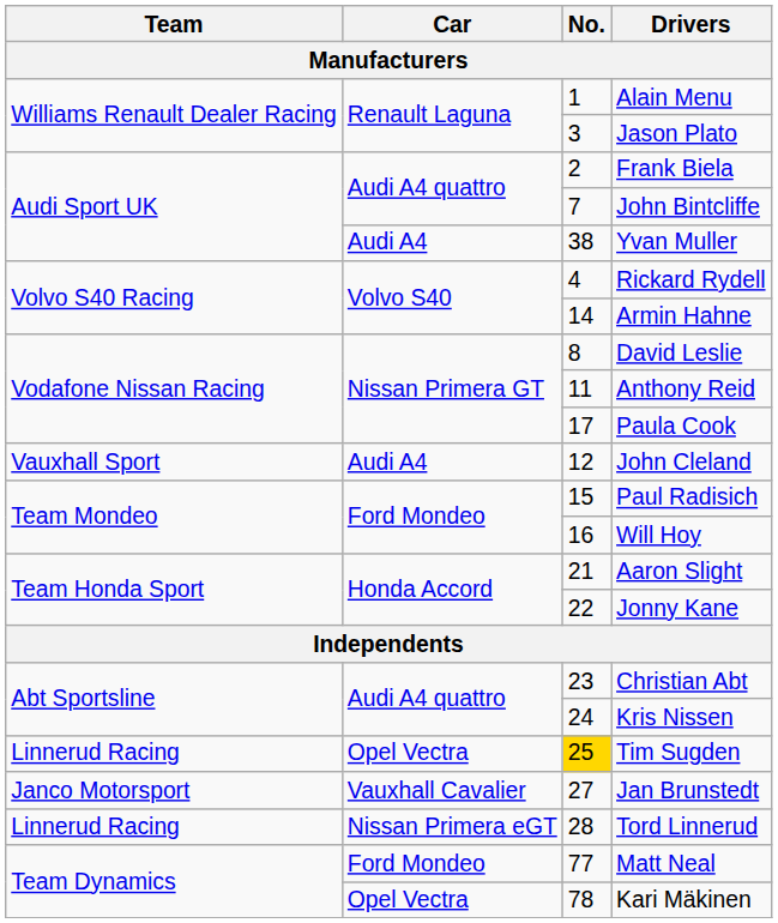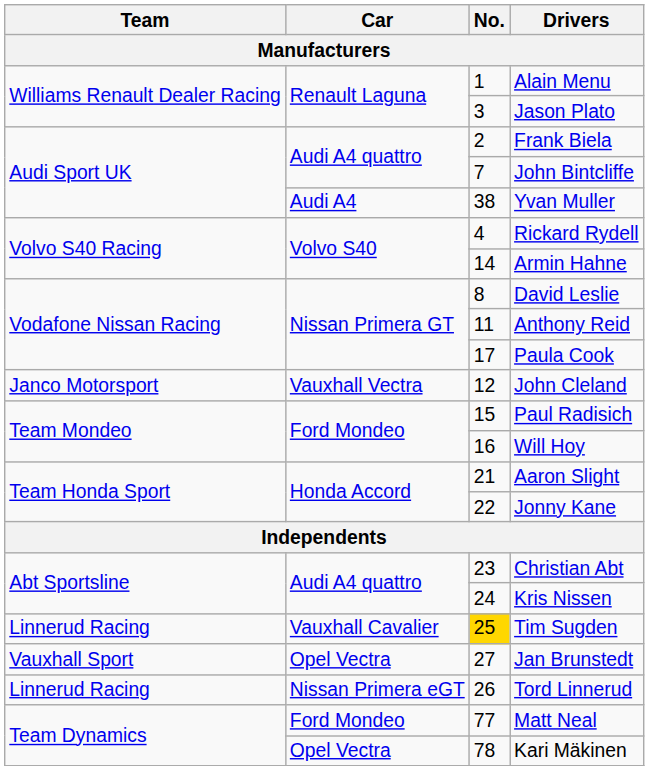 <table class="wikitable sortable" style="font-size: 85%">
 <tr>
 <th>Team</th>
 <th>Car</th>
 <th>No.</th>
 <th>Drivers</th>
 </tr>
 <tr>
 <th colspan=4>Manufacturers</th>
 </tr>
 <tr>
 <td rowspan=2 nowrap> <a href='#'>Williams Renault Dealer Racing</a></td>
 <td rowspan=2><a href='#'>Renault Laguna</a></td>
 <td>1</td>
 <td> <a href='#'>Alain Menu</a></td>
 </tr>
 <tr>
 <td>3</td>
 <td> <a href='#'>Jason Plato</a></td>
 </tr>
 <tr>
 <td rowspan=3> <a href='#'>Audi Sport UK</a></td>
 <td rowspan=2><a href='#'>Audi A4 quattro</a></td>
 <td>2</td>
 <td> <a href='#'>Frank Biela</a></td>
 </tr>
 <tr>
 <td>7</td>
 <td> <a href='#'>John Bintcliffe</a></td>
 </tr>
 <tr>
 <td><a href='#'>Audi A4</a></td>
 <td>38</td>
 <td> <a href='#'>Yvan Muller</a></td>
 </tr>
 <tr>
 <td rowspan=2> <a href='#'>Volvo S40 Racing</a></td>
 <td rowspan=2><a href='#'>Volvo S40</a></td>
 <td>4</td>
 <td nowrap> <a href='#'>Rickard Rydell</a></td>
 </tr>
 <tr>
 <td>14</td>
 <td> <a href='#'>Armin Hahne</a></td>
 </tr>
 <tr>
 <td rowspan=3> <a href='#'>Vodafone Nissan Racing</a></td>
 <td rowspan=3><a href='#'>Nissan Primera GT</a></td>
 <td>8</td>
 <td> <a href='#'>David Leslie</a></td>
 </tr>
 <tr>
 <td>11</td>
 <td> <a href='#'>Anthony Reid</a></td>
 </tr>
 <tr>
 <td>17</td>
 <td> <a href='#'>Paula Cook</a></td>
 </tr>
 <tr>
-<td> <a href='#'>Vauxhall Sport</a></td>
-<td><a href='#'>Audi A4</a></td>
+<td> <a href='#'>Janco Motorsport</a></td>
+<td><a href='#'>Vauxhall Vectra</a></td>
 <td>12</td>
 <td> <a href='#'>John Cleland</a></td>
 </tr>
 <tr>
 <td rowspan=2> <a href='#'>Team Mondeo</a></td>
 <td rowspan=2><a href='#'>Ford Mondeo</a></td>
 <td>15</td>
 <td> <a href='#'>Paul Radisich</a></td>
 </tr>
 <tr>
 <td>16</td>
 <td> <a href='#'>Will Hoy</a></td>
 </tr>
 <tr>
 <td rowspan=2> <a href='#'>Team Honda Sport</a></td>
 <td rowspan=2><a href='#'>Honda Accord</a></td>
 <td>21</td>
 <td> <a href='#'>Aaron Slight</a></td>
 </tr>
 <tr>
 <td>22</td>
 <td> <a href='#'>Jonny Kane</a></td>
 </tr>
 <tr>
 <th colspan=4>Independents</th>
 </tr>
 <tr>
 <td rowspan=2> <a href='#'>Abt Sportsline</a></td>
 <td rowspan=2><a href='#'>Audi A4 quattro</a></td>
 <td>23</td>
 <td> <a href='#'>Christian Abt</a></td>
 </tr>
 <tr>
 <td>24</td>
 <td> <a href='#'>Kris Nissen</a></td>
 </tr>
 <tr>
 <td> <a href='#'>Linnerud Racing</a></td>
-<td><a href='#'>Opel Vectra</a></td>
+<td><a href='#'>Vauxhall Cavalier</a></td>
 <td style="background: gold;">25</td>
 <td> <a href='#'>Tim Sugden</a></td>
 </tr>
 <tr>
-<td> <a href='#'>Janco Motorsport</a></td>
-<td><a href='#'>Vauxhall Cavalier</a></td>
+<td> <a href='#'>Vauxhall Sport</a></td>
+<td><a href='#'>Opel Vectra</a></td>
 <td>27</td>
 <td> <a href='#'>Jan Brunstedt</a></td>
 </tr>
 <tr>
 <td> <a href='#'>Linnerud Racing</a></td>
 <td nowrap><a href='#'>Nissan Primera eGT</a></td>
-<td>28</td>
+<td>26</td>
 <td> <a href='#'>Tord Linnerud</a></td>
 </tr>
 <tr>
 <td rowspan=2> <a href='#'>Team Dynamics</a></td>
 <td><a href='#'>Ford Mondeo</a></td>
 <td>77</td>
 <td> <a href='#'>Matt Neal</a></td>
 </tr>
 <tr>
 <td><a href='#'>Opel Vectra</a></td>
 <td>78</td>
 <td> Kari Mäkinen</td>
 </tr>
 <tr>
 </tr>
 </table>
